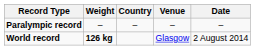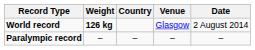 <table class="wikitable" style="font-size:90%">
 <tr>
 <th>Record Type</th>
 <th>Weight</th>
 <th>Country</th>
 <th>Venue</th>
 <th>Date</th>
 </tr>
 <tr>
+<td><strong>World record</strong></td>
+<td><strong>126 kg</strong></td>
+<td></td>
+<td><a href='#'>Glasgow</a></td>
+<td>2 August 2014</td>
+</tr>
+<tr>
 <td><strong>Paralympic record</strong></td>
 <td align="center">–</td>
 <td align="center">–</td>
 <td align="center">–</td>
 <td align="center">–</td>
 </tr>
-<tr>
-<td><strong>World record</strong></td>
-<td><strong>126 kg</strong></td>
-<td></td>
-<td><a href='#'>Glasgow</a></td>
-<td>2 August 2014</td>
-</tr>
 </table>
